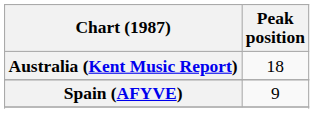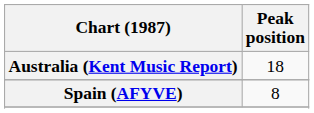 <table class="wikitable plainrowheaders sortable">
 <tr>
 <th>Chart (1987)</th>
 <th>Peak<br>position</th>
 </tr>
 <tr>
 <th scope="row">Australia (<a href='#'>Kent Music Report</a>)</th>
 <td style="text-align:center;">18</td>
 </tr>
 <tr>
 </tr>
 <tr>
 </tr>
 <tr>
 </tr>
 <tr>
 </tr>
 <tr>
 <th scope="row">Spain (<a href='#'>AFYVE</a>)</th>
-<td align="center">9</td>
+<td align="center">8</td>
 </tr>
 <tr>
 </tr>
 <tr>
 </tr>
 <tr>
 </tr>
 </table>
